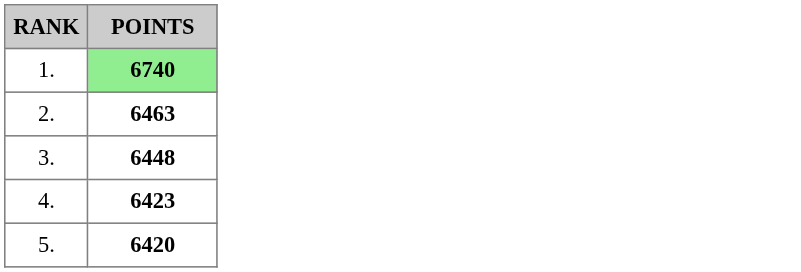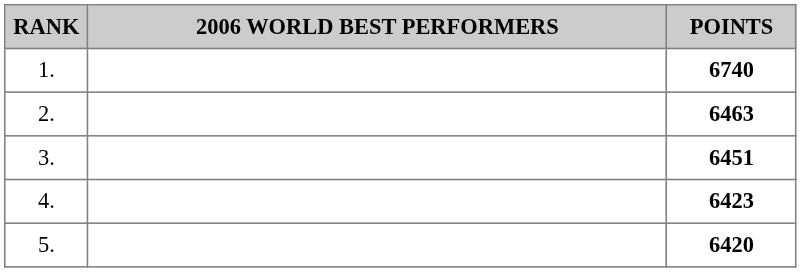 <table border="1" cellspacing="2" cellpadding="5" style="border-collapse: collapse; font-size: 90%;">
 <tr style="background:#ccc;">
 <th>RANK</th>
+<th style="text-align:center; width:25em;">2006 WORLD BEST PERFORMERS</th>
 <th style="text-align:center; width:5em;">POINTS</th>
 </tr>
 <tr>
 <td style="text-align:center;">1.</td>
-<td style="background: lightgreen; text-align:center;"><strong>6740</strong></td>
+<td></td>
+<td style="text-align:center;"><strong>6740</strong></td>
 </tr>
 <tr>
 <td style="text-align:center;">2.</td>
+<td></td>
 <td style="text-align:center;"><strong>6463</strong></td>
 </tr>
 <tr>
 <td style="text-align:center;">3.</td>
-<td style="text-align:center;"><strong>6448</strong></td>
+<td></td>
+<td style="text-align:center;"><strong>6451</strong></td>
 </tr>
 <tr>
 <td style="text-align:center;">4.</td>
+<td></td>
 <td style="text-align:center;"><strong>6423</strong></td>
 </tr>
 <tr>
 <td style="text-align:center;">5.</td>
+<td></td>
 <td style="text-align:center;"><strong>6420</strong></td>
 </tr>
 </table>
